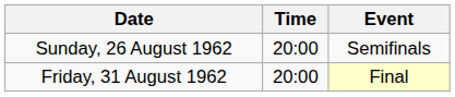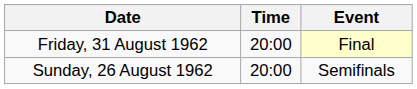 <table class = "wikitable" style="text-align:center;">
 <tr>
 <th width=220>Date</th>
 <th width=50>Time</th>
 <th width=100>Event</th>
 </tr>
 <tr>
+<td>Friday, 31 August 1962</td>
+<td>20:00</td>
+<td bgcolor=ffffcc>Final</td>
+</tr>
+<tr>
 <td>Sunday, 26 August 1962</td>
 <td>20:00</td>
 <td>Semifinals</td>
 </tr>
-<tr>
-<td>Friday, 31 August 1962</td>
-<td>20:00</td>
-<td bgcolor=ffffcc>Final</td>
-</tr>
 </table>
